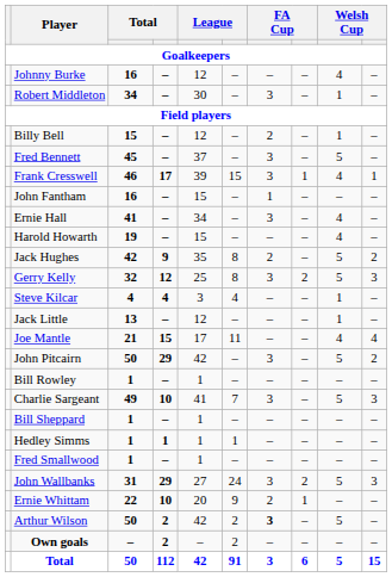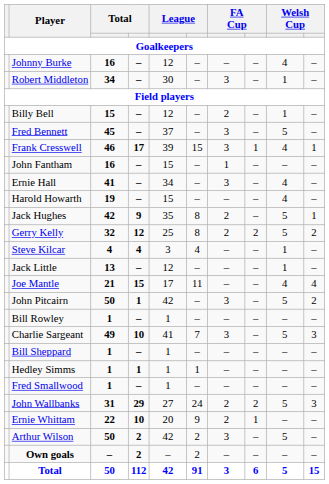 <table class="wikitable"  style="text-align:center;">
 <tr>
 <th rowspan="2" style="font-size:80%;"></th>
 <th rowspan="2">Player</th>
 <th colspan="2">Total</th>
 <th colspan="2"><a href='#'>League</a></th>
 <th colspan="2"><a href='#'>FA<br>Cup</a></th>
 <th colspan="2"><a href='#'>Welsh<br>Cup</a></th>
 </tr>
 <tr>
 <th style="width: 50px; font-size:80%;"></th>
 <th style="width: 25px; font-size:80%;"></th>
 <th style="width: 50px; font-size:80%;"></th>
 <th style="width: 25px; font-size:80%;"></th>
 <th style="width: 50px; font-size:80%;"></th>
 <th style="width: 25px; font-size:80%;"></th>
 <th style="width: 50px; font-size:80%;"></th>
 <th style="width: 25px; font-size:80%;"></th>
 </tr>
 <tr>
 <td colspan="10" style="background:white; color:blue; text-align:center;"><strong>Goalkeepers</strong></td>
 </tr>
 <tr>
 <td></td>
 <td style="text-align:left;"><a href='#'>Johnny Burke</a></td>
 <td><strong>16</strong></td>
 <td><strong>–</strong></td>
 <td>12</td>
 <td>–</td>
 <td>–</td>
 <td>–</td>
 <td>4</td>
 <td>–</td>
 </tr>
 <tr>
 <td></td>
 <td style="text-align:left;"><a href='#'>Robert Middleton</a></td>
 <td><strong>34</strong></td>
 <td><strong>–</strong></td>
 <td>30</td>
 <td>–</td>
 <td>3</td>
 <td>–</td>
 <td>1</td>
 <td>–</td>
 </tr>
 <tr>
 <td colspan="10" style="background:white; color:blue; text-align:center;"><strong>Field players</strong></td>
 </tr>
 <tr>
 <td></td>
 <td style="text-align:left;">Billy Bell</td>
 <td><strong>15</strong></td>
 <td><strong>–</strong></td>
 <td>12</td>
 <td>–</td>
 <td>2</td>
 <td>–</td>
 <td>1</td>
 <td>–</td>
 </tr>
 <tr>
 <td></td>
 <td style="text-align:left;"><a href='#'>Fred Bennett</a></td>
 <td><strong>45</strong></td>
 <td><strong>–</strong></td>
 <td>37</td>
 <td>–</td>
 <td>3</td>
 <td>–</td>
 <td>5</td>
 <td>–</td>
 </tr>
 <tr>
 <td></td>
 <td style="text-align:left;"><a href='#'>Frank Cresswell</a></td>
 <td><strong>46</strong></td>
 <td><strong>17</strong></td>
 <td>39</td>
 <td>15</td>
 <td>3</td>
 <td>1</td>
 <td>4</td>
 <td>1</td>
 </tr>
 <tr>
 <td></td>
 <td style="text-align:left;">John Fantham</td>
 <td><strong>16</strong></td>
 <td><strong>–</strong></td>
 <td>15</td>
 <td>–</td>
 <td>1</td>
 <td>–</td>
 <td>–</td>
 <td>–</td>
 </tr>
 <tr>
 <td></td>
 <td style="text-align:left;">Ernie Hall</td>
 <td><strong>41</strong></td>
 <td><strong>–</strong></td>
 <td>34</td>
 <td>–</td>
 <td>3</td>
 <td>–</td>
 <td>4</td>
 <td>–</td>
 </tr>
 <tr>
 <td></td>
 <td style="text-align:left;">Harold Howarth</td>
 <td><strong>19</strong></td>
 <td><strong>–</strong></td>
 <td>15</td>
 <td>–</td>
 <td>–</td>
 <td>–</td>
 <td>4</td>
 <td>–</td>
 </tr>
 <tr>
 <td></td>
 <td style="text-align:left;">Jack Hughes</td>
 <td><strong>42</strong></td>
 <td><strong>9</strong></td>
 <td>35</td>
 <td>8</td>
 <td>2</td>
 <td>–</td>
 <td>5</td>
-<td>2</td>
+<td>1</td>
 </tr>
 <tr>
 <td></td>
 <td style="text-align:left;"><a href='#'>Gerry Kelly</a></td>
 <td><strong>32</strong></td>
 <td><strong>12</strong></td>
 <td>25</td>
 <td>8</td>
-<td>3</td>
+<td>2</td>
 <td>2</td>
 <td>5</td>
-<td>3</td>
+<td>2</td>
 </tr>
 <tr>
 <td></td>
 <td style="text-align:left;"><a href='#'>Steve Kilcar</a></td>
 <td><strong>4</strong></td>
 <td><strong>4</strong></td>
 <td>3</td>
 <td>4</td>
 <td>–</td>
 <td>–</td>
 <td>1</td>
 <td>–</td>
 </tr>
 <tr>
 <td></td>
 <td style="text-align:left;">Jack Little</td>
 <td><strong>13</strong></td>
 <td><strong>–</strong></td>
 <td>12</td>
 <td>–</td>
 <td>–</td>
 <td>–</td>
 <td>1</td>
 <td>–</td>
 </tr>
 <tr>
 <td></td>
 <td style="text-align:left;"><a href='#'>Joe Mantle</a></td>
 <td><strong>21</strong></td>
 <td><strong>15</strong></td>
 <td>17</td>
 <td>11</td>
 <td>–</td>
 <td>–</td>
 <td>4</td>
 <td>4</td>
 </tr>
 <tr>
 <td></td>
 <td style="text-align:left;">John Pitcairn</td>
 <td><strong>50</strong></td>
-<td><strong>29</strong></td>
+<td><strong>1</strong></td>
 <td>42</td>
 <td>–</td>
 <td>3</td>
 <td>–</td>
 <td>5</td>
 <td>2</td>
 </tr>
 <tr>
 <td></td>
 <td style="text-align:left;">Bill Rowley</td>
 <td><strong>1</strong></td>
 <td><strong>–</strong></td>
 <td>1</td>
 <td>–</td>
 <td>–</td>
 <td>–</td>
 <td>–</td>
 <td>–</td>
 </tr>
 <tr>
 <td></td>
 <td style="text-align:left;">Charlie Sargeant</td>
 <td><strong>49</strong></td>
 <td><strong>10</strong></td>
 <td>41</td>
 <td>7</td>
 <td>3</td>
 <td>–</td>
 <td>5</td>
 <td>3</td>
 </tr>
 <tr>
 <td></td>
 <td style="text-align:left;"><a href='#'>Bill Sheppard</a></td>
 <td><strong>1</strong></td>
 <td><strong>–</strong></td>
 <td>1</td>
 <td>–</td>
 <td>–</td>
 <td>–</td>
 <td>–</td>
 <td>–</td>
 </tr>
 <tr>
 <td></td>
 <td style="text-align:left;">Hedley Simms</td>
 <td><strong>1</strong></td>
 <td><strong>1</strong></td>
 <td>1</td>
 <td>1</td>
 <td>–</td>
 <td>–</td>
 <td>–</td>
 <td>–</td>
 </tr>
 <tr>
 <td></td>
 <td style="text-align:left;"><a href='#'>Fred Smallwood</a></td>
 <td><strong>1</strong></td>
 <td><strong>–</strong></td>
 <td>1</td>
 <td>–</td>
 <td>–</td>
 <td>–</td>
 <td>–</td>
 <td>–</td>
 </tr>
 <tr>
 <td></td>
 <td style="text-align:left;"><a href='#'>John Wallbanks</a></td>
 <td><strong>31</strong></td>
 <td><strong>29</strong></td>
 <td>27</td>
 <td>24</td>
-<td>3</td>
+<td>2</td>
 <td>2</td>
 <td>5</td>
 <td>3</td>
 </tr>
 <tr>
 <td></td>
 <td style="text-align:left;"><a href='#'>Ernie Whittam</a></td>
 <td><strong>22</strong></td>
 <td><strong>10</strong></td>
 <td>20</td>
 <td>9</td>
 <td>2</td>
 <td>1</td>
 <td>–</td>
 <td>–</td>
 </tr>
 <tr>
 <td></td>
 <td style="text-align:left;"><a href='#'>Arthur Wilson</a></td>
 <td><strong>50</strong></td>
 <td><strong>2</strong></td>
 <td>42</td>
 <td>2</td>
-<td><strong>3</strong></td>
+<td>3</td>
 <td>–</td>
 <td>5</td>
 <td>–</td>
 </tr>
 <tr>
 <td></td>
 <td><strong>Own goals</strong></td>
 <td><strong>–</strong></td>
 <td><strong>2</strong></td>
 <td>–</td>
 <td>2</td>
 <td>–</td>
 <td>–</td>
 <td>–</td>
 <td>–</td>
 </tr>
 <tr style="background:white; color:blue; text-align:center;">
 <td></td>
 <td><strong>Total</strong></td>
 <td><strong>50</strong></td>
 <td><strong>112</strong></td>
 <td><strong>42</strong></td>
 <td><strong>91</strong></td>
 <td><strong>3</strong></td>
 <td><strong>6</strong></td>
 <td><strong>5</strong></td>
 <td><strong>15</strong></td>
 </tr>
 </table>
